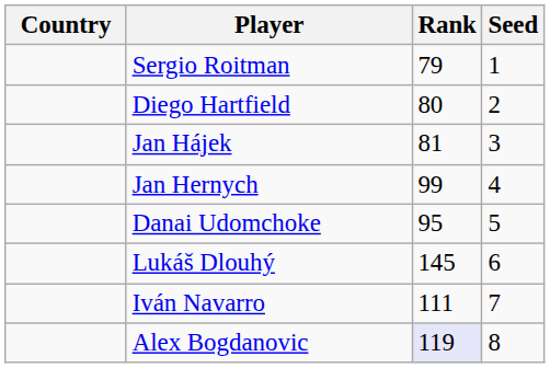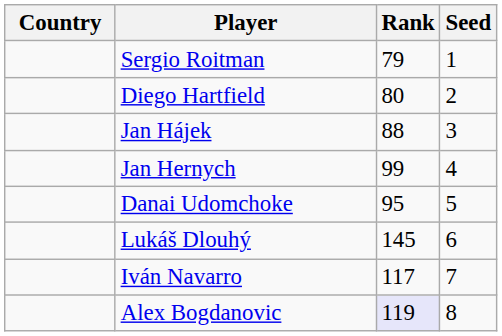 <table class="sortable wikitable">
 <tr>
 <th width="70">Country</th>
 <th width="175">Player</th>
 <th>Rank</th>
 <th>Seed</th>
 </tr>
 <tr>
 <td></td>
 <td><a href='#'>Sergio Roitman</a></td>
 <td>79</td>
 <td>1</td>
 </tr>
 <tr>
 <td></td>
 <td><a href='#'>Diego Hartfield</a></td>
 <td>80</td>
 <td>2</td>
 </tr>
 <tr>
 <td></td>
 <td><a href='#'>Jan Hájek</a></td>
-<td>81</td>
+<td>88</td>
 <td>3</td>
 </tr>
 <tr>
 <td></td>
 <td><a href='#'>Jan Hernych</a></td>
 <td>99</td>
 <td>4</td>
 </tr>
 <tr>
 <td></td>
 <td><a href='#'>Danai Udomchoke</a></td>
 <td>95</td>
 <td>5</td>
 </tr>
 <tr>
 <td></td>
 <td><a href='#'>Lukáš Dlouhý</a></td>
 <td>145</td>
 <td>6</td>
 </tr>
 <tr>
 <td></td>
 <td><a href='#'>Iván Navarro</a></td>
-<td>111</td>
+<td>117</td>
 <td>7</td>
 </tr>
 <tr>
 <td></td>
 <td><a href='#'>Alex Bogdanovic</a></td>
 <td style="background: lavender;">119</td>
 <td>8</td>
 </tr>
 </table>
